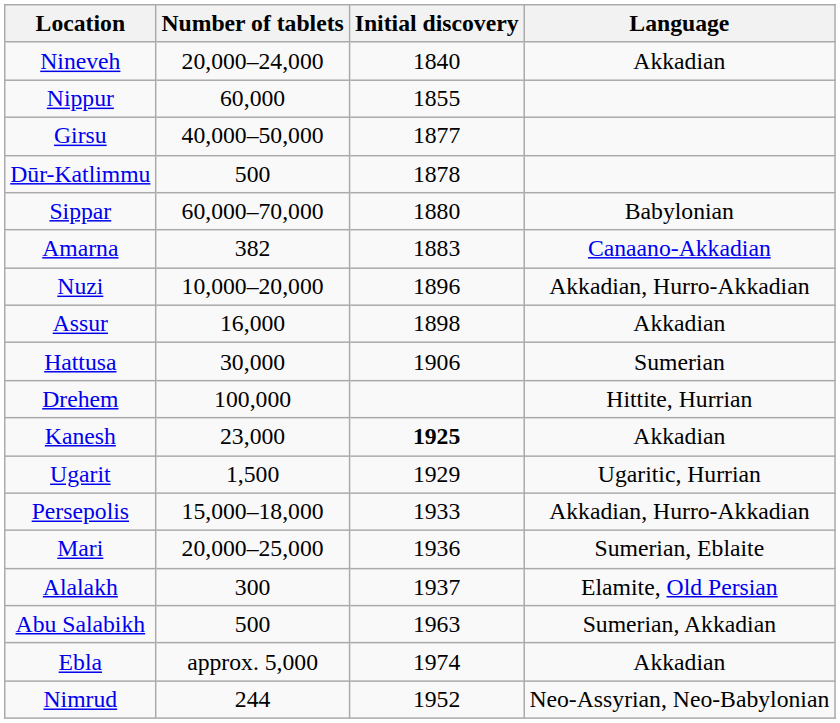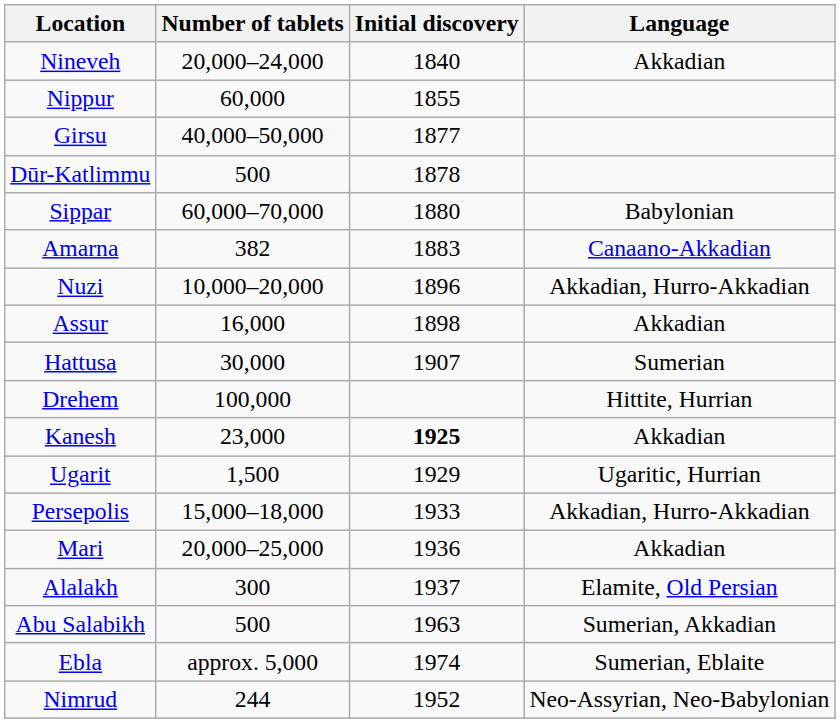 <table class="wikitable sortable" style="text-align:center;">
 <tr>
 <th scope="col">Location</th>
 <th scope="col" data-sort-type="number">Number of tablets</th>
 <th scope="col">Initial discovery</th>
 <th scope="col">Language</th>
 </tr>
 <tr>
 <td><a href='#'>Nineveh</a></td>
 <td>20,000–24,000</td>
 <td>1840</td>
 <td>Akkadian</td>
 </tr>
 <tr>
 <td><a href='#'>Nippur</a></td>
 <td>60,000</td>
 <td>1855</td>
 <td></td>
 </tr>
 <tr>
 <td><a href='#'>Girsu</a></td>
 <td>40,000–50,000</td>
 <td>1877</td>
 <td></td>
 </tr>
 <tr>
 <td><a href='#'>Dūr-Katlimmu</a></td>
 <td>500</td>
 <td>1878</td>
 <td></td>
 </tr>
 <tr>
 <td><a href='#'>Sippar</a></td>
 <td data-sort-value="70,000">60,000–70,000</td>
 <td>1880</td>
 <td>Babylonian</td>
 </tr>
 <tr>
 <td><a href='#'>Amarna</a></td>
 <td>382</td>
 <td>1883</td>
 <td><a href='#'>Canaano-Akkadian</a></td>
 </tr>
 <tr>
 <td><a href='#'>Nuzi</a></td>
 <td>10,000–20,000</td>
 <td>1896</td>
 <td>Akkadian, Hurro-Akkadian</td>
 </tr>
 <tr>
 <td><a href='#'>Assur</a></td>
 <td>16,000</td>
 <td>1898</td>
 <td>Akkadian</td>
 </tr>
 <tr>
 <td><a href='#'>Hattusa</a></td>
 <td>30,000</td>
-<td>1906</td>
+<td>1907</td>
 <td>Sumerian</td>
 </tr>
 <tr>
 <td><a href='#'>Drehem</a></td>
 <td>100,000</td>
 <td></td>
 <td>Hittite, Hurrian</td>
 </tr>
 <tr>
 <td><a href='#'>Kanesh</a></td>
 <td>23,000</td>
 <td><strong>1925</strong></td>
 <td>Akkadian</td>
 </tr>
 <tr>
 <td><a href='#'>Ugarit</a></td>
 <td data-sort-value="1,000">1,500</td>
 <td>1929</td>
 <td>Ugaritic, Hurrian</td>
 </tr>
 <tr>
 <td><a href='#'>Persepolis</a></td>
 <td>15,000–18,000</td>
 <td>1933</td>
 <td>Akkadian, Hurro-Akkadian</td>
 </tr>
 <tr>
 <td><a href='#'>Mari</a></td>
 <td>20,000–25,000</td>
 <td>1936</td>
-<td>Sumerian, Eblaite</td>
+<td>Akkadian</td>
 </tr>
 <tr>
 <td><a href='#'>Alalakh</a></td>
 <td>300</td>
 <td>1937</td>
 <td>Elamite, <a href='#'>Old Persian</a></td>
 </tr>
 <tr>
 <td><a href='#'>Abu Salabikh</a></td>
 <td>500</td>
 <td>1963</td>
 <td>Sumerian, Akkadian</td>
 </tr>
 <tr>
 <td><a href='#'>Ebla</a></td>
 <td data-sort-value="5,000">approx. 5,000</td>
 <td>1974</td>
-<td>Akkadian</td>
+<td>Sumerian, Eblaite</td>
 </tr>
 <tr>
 <td><a href='#'>Nimrud</a></td>
 <td>244</td>
 <td>1952</td>
 <td>Neo-Assyrian, Neo-Babylonian</td>
 </tr>
 </table>
